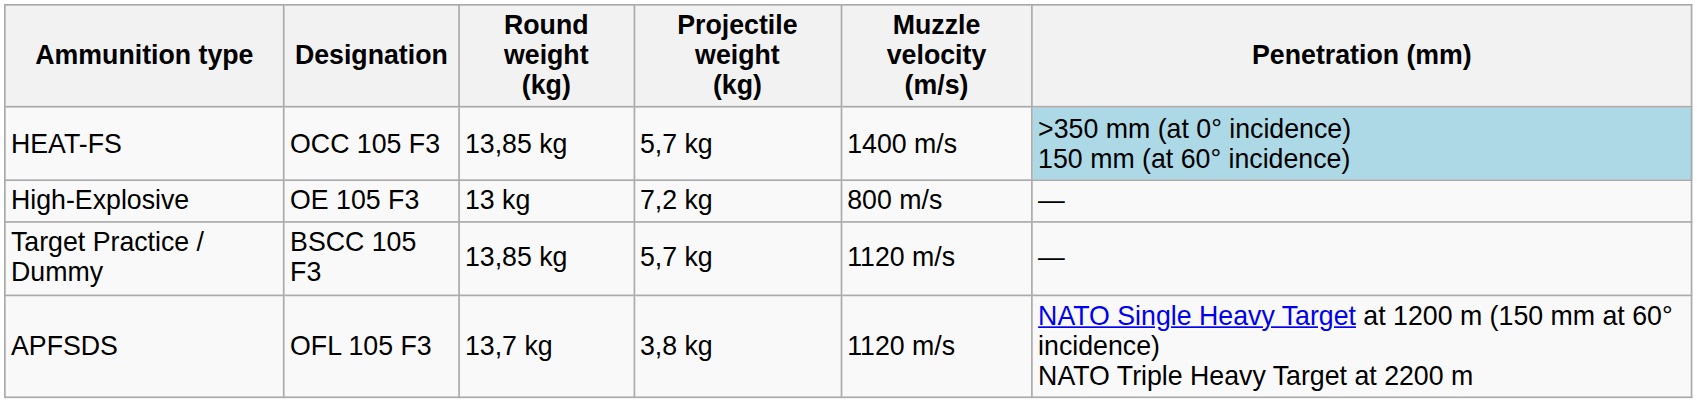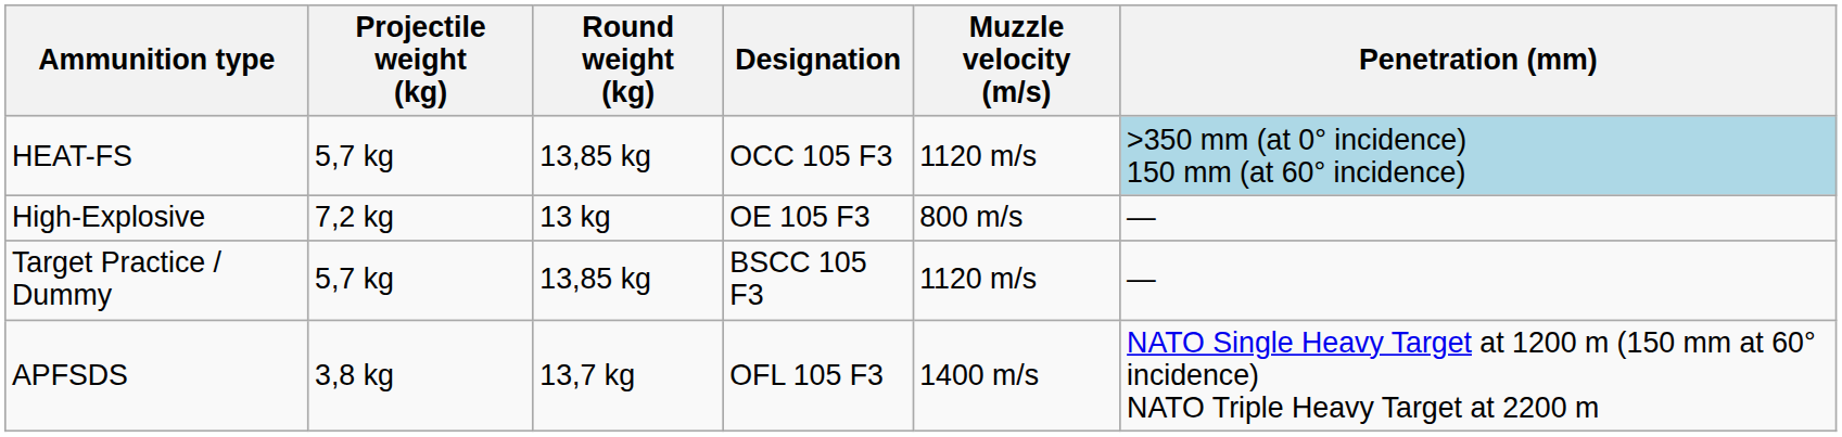 <table class="wikitable center" style="vertical-align:top; width: 80%">
 <tr>
 <th>Ammunition type</th>
+<th>Projectile weight<br>(kg)</th>
+<th>Round weight<br>(kg)</th>
 <th>Designation</th>
-<th>Round weight<br>(kg)</th>
-<th>Projectile weight<br>(kg)</th>
 <th>Muzzle velocity<br>(m/s)</th>
 <th>Penetration (mm)</th>
 </tr>
 <tr>
 <td>HEAT-FS</td>
+<td>5,7 kg</td>
+<td>13,85 kg</td>
 <td>OCC 105 F3</td>
-<td>13,85 kg</td>
-<td>5,7 kg</td>
-<td>1400 m/s</td>
+<td>1120 m/s</td>
 <td style="background: lightblue;">>350 mm (at 0° incidence)<br>150 mm (at 60° incidence)</td>
 </tr>
 <tr>
 <td>High-Explosive</td>
+<td>7,2 kg</td>
+<td>13 kg</td>
 <td>OE 105 F3</td>
-<td>13 kg</td>
-<td>7,2 kg</td>
 <td>800 m/s</td>
 <td>—</td>
 </tr>
 <tr>
 <td>Target Practice / Dummy</td>
+<td>5,7 kg</td>
+<td>13,85 kg</td>
 <td>BSCC 105 F3</td>
-<td>13,85 kg</td>
-<td>5,7 kg</td>
 <td>1120 m/s</td>
 <td>—</td>
 </tr>
 <tr>
 <td>APFSDS</td>
+<td>3,8 kg</td>
+<td>13,7 kg</td>
 <td>OFL 105 F3</td>
-<td>13,7 kg</td>
-<td>3,8 kg</td>
-<td>1120 m/s</td>
+<td>1400 m/s</td>
 <td><a href='#'>NATO Single Heavy Target</a> at 1200 m (150 mm at 60° incidence)<br>NATO Triple Heavy Target at 2200 m</td>
 </tr>
 </table>
